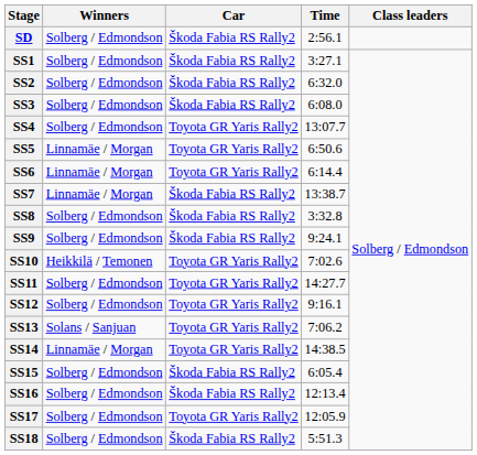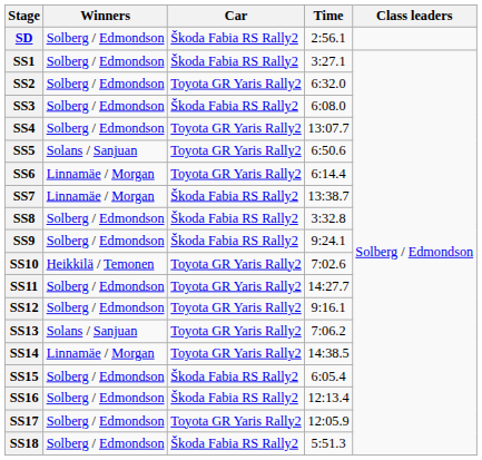 <table class="wikitable" style="font-size:85%">
 <tr>
 <th>Stage</th>
 <th>Winners</th>
 <th>Car</th>
 <th>Time</th>
 <th>Class leaders</th>
 </tr>
 <tr>
 <th><a href='#'>SD</a></th>
 <td><a href='#'>Solberg</a> / <a href='#'>Edmondson</a></td>
 <td><a href='#'>Škoda Fabia RS Rally2</a></td>
 <td align="center">2:56.1</td>
 <td></td>
 </tr>
 <tr>
 <th>SS1</th>
 <td><a href='#'>Solberg</a> / <a href='#'>Edmondson</a></td>
 <td><a href='#'>Škoda Fabia RS Rally2</a></td>
 <td align="center">3:27.1</td>
 <td rowspan=18><a href='#'>Solberg</a> / <a href='#'>Edmondson</a></td>
 </tr>
 <tr>
 <th>SS2</th>
 <td><a href='#'>Solberg</a> / <a href='#'>Edmondson</a></td>
-<td><a href='#'>Škoda Fabia RS Rally2</a></td>
+<td><a href='#'>Toyota GR Yaris Rally2</a></td>
 <td align="center">6:32.0</td>
 </tr>
 <tr>
 <th>SS3</th>
 <td><a href='#'>Solberg</a> / <a href='#'>Edmondson</a></td>
 <td><a href='#'>Škoda Fabia RS Rally2</a></td>
 <td align="center">6:08.0</td>
 </tr>
 <tr>
 <th>SS4</th>
 <td><a href='#'>Solberg</a> / <a href='#'>Edmondson</a></td>
 <td><a href='#'>Toyota GR Yaris Rally2</a></td>
 <td align="center">13:07.7</td>
 </tr>
 <tr>
 <th>SS5</th>
-<td><a href='#'>Linnamäe</a> / <a href='#'>Morgan</a></td>
+<td><a href='#'>Solans</a> / <a href='#'>Sanjuan</a></td>
 <td><a href='#'>Toyota GR Yaris Rally2</a></td>
 <td align="center">6:50.6</td>
 </tr>
 <tr>
 <th>SS6</th>
 <td><a href='#'>Linnamäe</a> / <a href='#'>Morgan</a></td>
 <td><a href='#'>Toyota GR Yaris Rally2</a></td>
 <td align="center">6:14.4</td>
 </tr>
 <tr>
 <th>SS7</th>
 <td><a href='#'>Linnamäe</a> / <a href='#'>Morgan</a></td>
 <td><a href='#'>Škoda Fabia RS Rally2</a></td>
 <td align="center">13:38.7</td>
 </tr>
 <tr>
 <th>SS8</th>
 <td><a href='#'>Solberg</a> / <a href='#'>Edmondson</a></td>
 <td><a href='#'>Škoda Fabia RS Rally2</a></td>
 <td align="center">3:32.8</td>
 </tr>
 <tr>
 <th>SS9</th>
 <td><a href='#'>Solberg</a> / <a href='#'>Edmondson</a></td>
 <td><a href='#'>Škoda Fabia RS Rally2</a></td>
 <td align="center">9:24.1</td>
 </tr>
 <tr>
 <th>SS10</th>
 <td><a href='#'>Heikkilä</a> / <a href='#'>Temonen</a></td>
 <td><a href='#'>Toyota GR Yaris Rally2</a></td>
 <td align="center">7:02.6</td>
 </tr>
 <tr>
 <th>SS11</th>
 <td><a href='#'>Solberg</a> / <a href='#'>Edmondson</a></td>
 <td><a href='#'>Toyota GR Yaris Rally2</a></td>
 <td align="center">14:27.7</td>
 </tr>
 <tr>
 <th>SS12</th>
 <td><a href='#'>Solberg</a> / <a href='#'>Edmondson</a></td>
 <td><a href='#'>Toyota GR Yaris Rally2</a></td>
 <td align="center">9:16.1</td>
 </tr>
 <tr>
 <th>SS13</th>
 <td><a href='#'>Solans</a> / <a href='#'>Sanjuan</a></td>
 <td><a href='#'>Toyota GR Yaris Rally2</a></td>
 <td align="center">7:06.2</td>
 </tr>
 <tr>
 <th>SS14</th>
 <td><a href='#'>Linnamäe</a> / <a href='#'>Morgan</a></td>
 <td><a href='#'>Toyota GR Yaris Rally2</a></td>
 <td align="center">14:38.5</td>
 </tr>
 <tr>
 <th>SS15</th>
 <td><a href='#'>Solberg</a> / <a href='#'>Edmondson</a></td>
 <td><a href='#'>Škoda Fabia RS Rally2</a></td>
 <td align="center">6:05.4</td>
 </tr>
 <tr>
 <th>SS16</th>
 <td><a href='#'>Solberg</a> / <a href='#'>Edmondson</a></td>
 <td><a href='#'>Škoda Fabia RS Rally2</a></td>
 <td align="center">12:13.4</td>
 </tr>
 <tr>
 <th>SS17</th>
 <td><a href='#'>Solberg</a> / <a href='#'>Edmondson</a></td>
 <td><a href='#'>Toyota GR Yaris Rally2</a></td>
 <td align="center">12:05.9</td>
 </tr>
 <tr>
 <th>SS18</th>
 <td><a href='#'>Solberg</a> / <a href='#'>Edmondson</a></td>
 <td><a href='#'>Škoda Fabia RS Rally2</a></td>
 <td align="center">5:51.3</td>
 </tr>
 </table>
